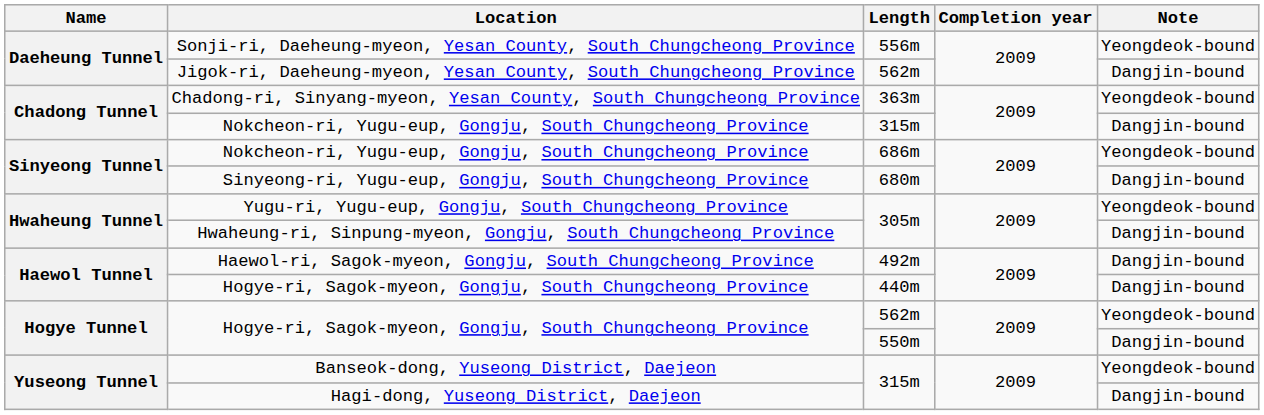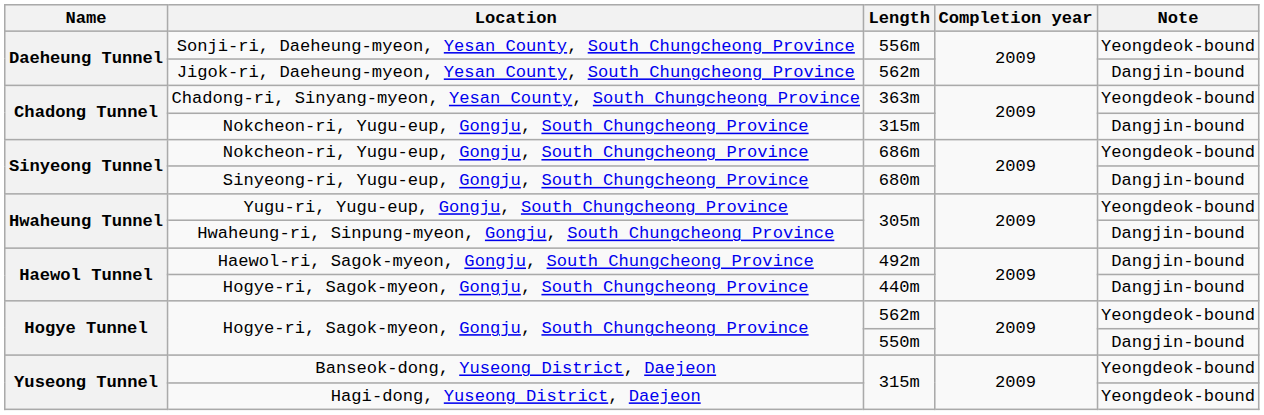 <table class="wikitable" style="font-size: 85%; text-align: center;">
 <tr>
 <th>Name</th>
 <th>Location</th>
 <th>Length</th>
 <th>Completion year</th>
 <th>Note</th>
 </tr>
 <tr>
 <th rowspan=2>Daeheung Tunnel</th>
 <td>Sonji-ri, Daeheung-myeon, <a href='#'>Yesan County</a>, <a href='#'>South Chungcheong Province</a></td>
 <td>556m</td>
 <td rowspan=2>2009</td>
 <td>Yeongdeok-bound</td>
 </tr>
 <tr>
 <td>Jigok-ri, Daeheung-myeon, <a href='#'>Yesan County</a>, <a href='#'>South Chungcheong Province</a></td>
 <td>562m</td>
 <td>Dangjin-bound</td>
 </tr>
 <tr>
 <th rowspan=2>Chadong Tunnel</th>
 <td>Chadong-ri, Sinyang-myeon, <a href='#'>Yesan County</a>, <a href='#'>South Chungcheong Province</a></td>
 <td>363m</td>
 <td rowspan=2>2009</td>
 <td>Yeongdeok-bound</td>
 </tr>
 <tr>
 <td>Nokcheon-ri, Yugu-eup, <a href='#'>Gongju</a>, <a href='#'>South Chungcheong Province</a></td>
 <td>315m</td>
 <td>Dangjin-bound</td>
 </tr>
 <tr>
 <th rowspan=2>Sinyeong Tunnel</th>
 <td>Nokcheon-ri, Yugu-eup, <a href='#'>Gongju</a>, <a href='#'>South Chungcheong Province</a></td>
 <td>686m</td>
 <td rowspan=2>2009</td>
 <td>Yeongdeok-bound</td>
 </tr>
 <tr>
 <td>Sinyeong-ri, Yugu-eup, <a href='#'>Gongju</a>, <a href='#'>South Chungcheong Province</a></td>
 <td>680m</td>
 <td>Dangjin-bound</td>
 </tr>
 <tr>
 <th rowspan=2>Hwaheung Tunnel</th>
 <td>Yugu-ri, Yugu-eup, <a href='#'>Gongju</a>, <a href='#'>South Chungcheong Province</a></td>
 <td rowspan=2>305m</td>
 <td rowspan=2>2009</td>
 <td>Yeongdeok-bound</td>
 </tr>
 <tr>
 <td>Hwaheung-ri, Sinpung-myeon, <a href='#'>Gongju</a>, <a href='#'>South Chungcheong Province</a></td>
 <td>Dangjin-bound</td>
 </tr>
 <tr>
 <th rowspan=2>Haewol Tunnel</th>
 <td>Haewol-ri, Sagok-myeon, <a href='#'>Gongju</a>, <a href='#'>South Chungcheong Province</a></td>
 <td>492m</td>
 <td rowspan=2>2009</td>
 <td>Dangjin-bound</td>
 </tr>
 <tr>
 <td>Hogye-ri, Sagok-myeon, <a href='#'>Gongju</a>, <a href='#'>South Chungcheong Province</a></td>
 <td>440m</td>
 <td>Dangjin-bound</td>
 </tr>
 <tr>
 <th rowspan=2>Hogye Tunnel</th>
 <td rowspan=2>Hogye-ri, Sagok-myeon, <a href='#'>Gongju</a>, <a href='#'>South Chungcheong Province</a></td>
 <td>562m</td>
 <td rowspan=2>2009</td>
 <td>Yeongdeok-bound</td>
 </tr>
 <tr>
 <td>550m</td>
 <td>Dangjin-bound</td>
 </tr>
 <tr>
 <th rowspan=2>Yuseong Tunnel</th>
 <td>Banseok-dong, <a href='#'>Yuseong District</a>, <a href='#'>Daejeon</a></td>
 <td rowspan=2>315m</td>
 <td rowspan=2>2009</td>
 <td>Yeongdeok-bound</td>
 </tr>
 <tr>
 <td>Hagi-dong, <a href='#'>Yuseong District</a>, <a href='#'>Daejeon</a></td>
-<td>Dangjin-bound</td>
+<td>Yeongdeok-bound</td>
 </tr>
 </table>
